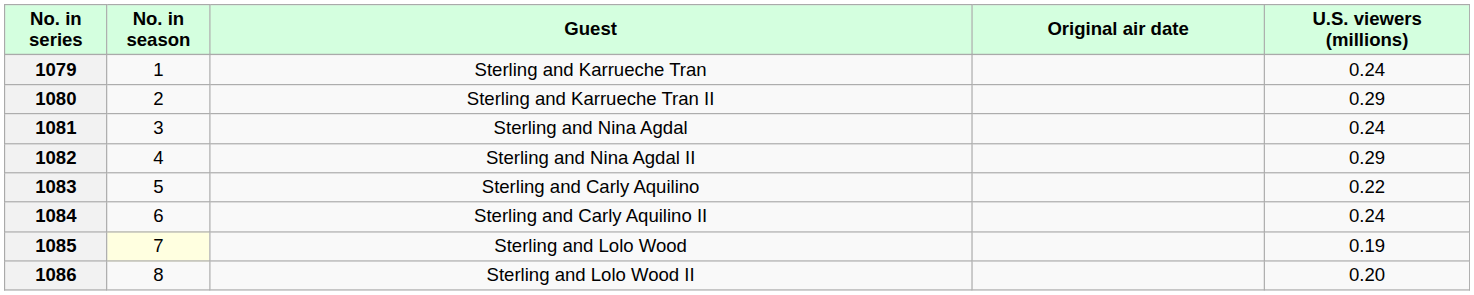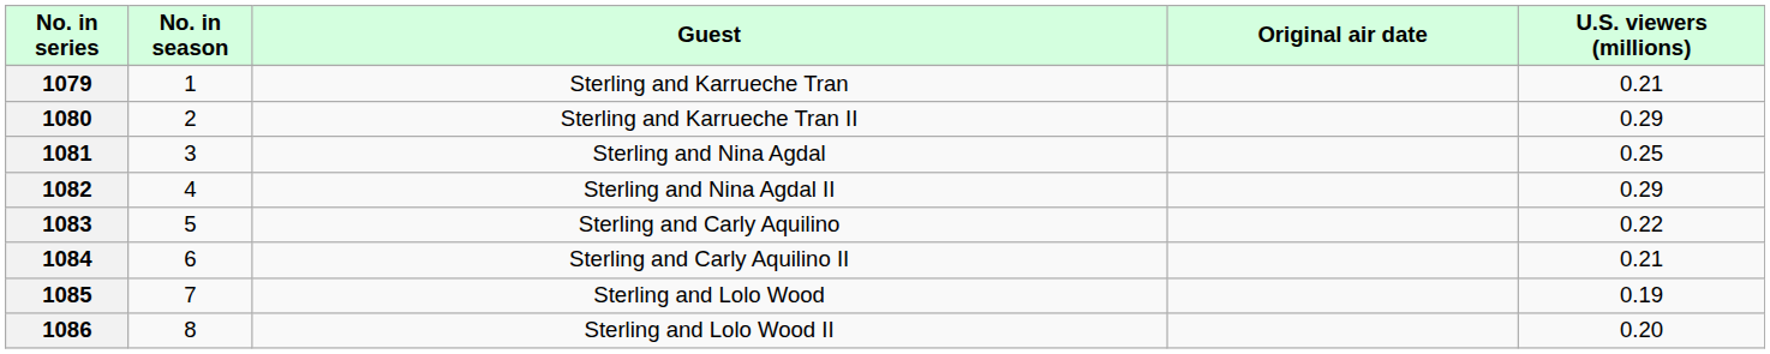 <table class="wikitable plainrowheaders" style="width:100%;text-align: center">
 <tr>
 <th scope="col" style="background-color: #D4FFDF; color: #000000;" width=7%>No. in<br>series</th>
 <th scope="col" style="background-color: #D4FFDF; color: #000000;" width=7%>No. in<br>season</th>
 <th scope="col" style="background-color: #D4FFDF; color: #000000;">Guest</th>
 <th scope="col" style="background-color: #D4FFDF; color: #000000;" width=20%>Original air date </th>
 <th scope="col" style="background-color: #D4FFDF; color: #000000;" width=14%>U.S. viewers<br>(millions)</th>
 </tr>
 <tr>
 </tr>
 <tr>
 <th>1079</th>
 <td>1</td>
 <td>Sterling and Karrueche Tran</td>
 <td></td>
-<td>0.24</td>
+<td>0.21</td>
 </tr>
 <tr>
 <th>1080</th>
 <td>2</td>
 <td>Sterling and Karrueche Tran II</td>
 <td></td>
 <td>0.29</td>
 </tr>
 <tr>
 <th>1081</th>
 <td>3</td>
 <td>Sterling and Nina Agdal</td>
 <td></td>
-<td>0.24</td>
+<td>0.25</td>
 </tr>
 <tr>
 <th>1082</th>
 <td>4</td>
 <td>Sterling and Nina Agdal II</td>
 <td></td>
 <td>0.29</td>
 </tr>
 <tr>
 <th>1083</th>
 <td>5</td>
 <td>Sterling and Carly Aquilino</td>
 <td></td>
 <td>0.22</td>
 </tr>
 <tr>
 <th>1084</th>
 <td>6</td>
 <td>Sterling and Carly Aquilino II</td>
 <td></td>
-<td>0.24</td>
+<td>0.21</td>
 </tr>
 <tr>
 <th>1085</th>
-<td style="background: lightyellow;">7</td>
+<td>7</td>
 <td>Sterling and Lolo Wood</td>
 <td></td>
 <td>0.19</td>
 </tr>
 <tr>
 <th>1086</th>
 <td>8</td>
 <td>Sterling and Lolo Wood II</td>
 <td></td>
 <td>0.20</td>
 </tr>
 </table>
